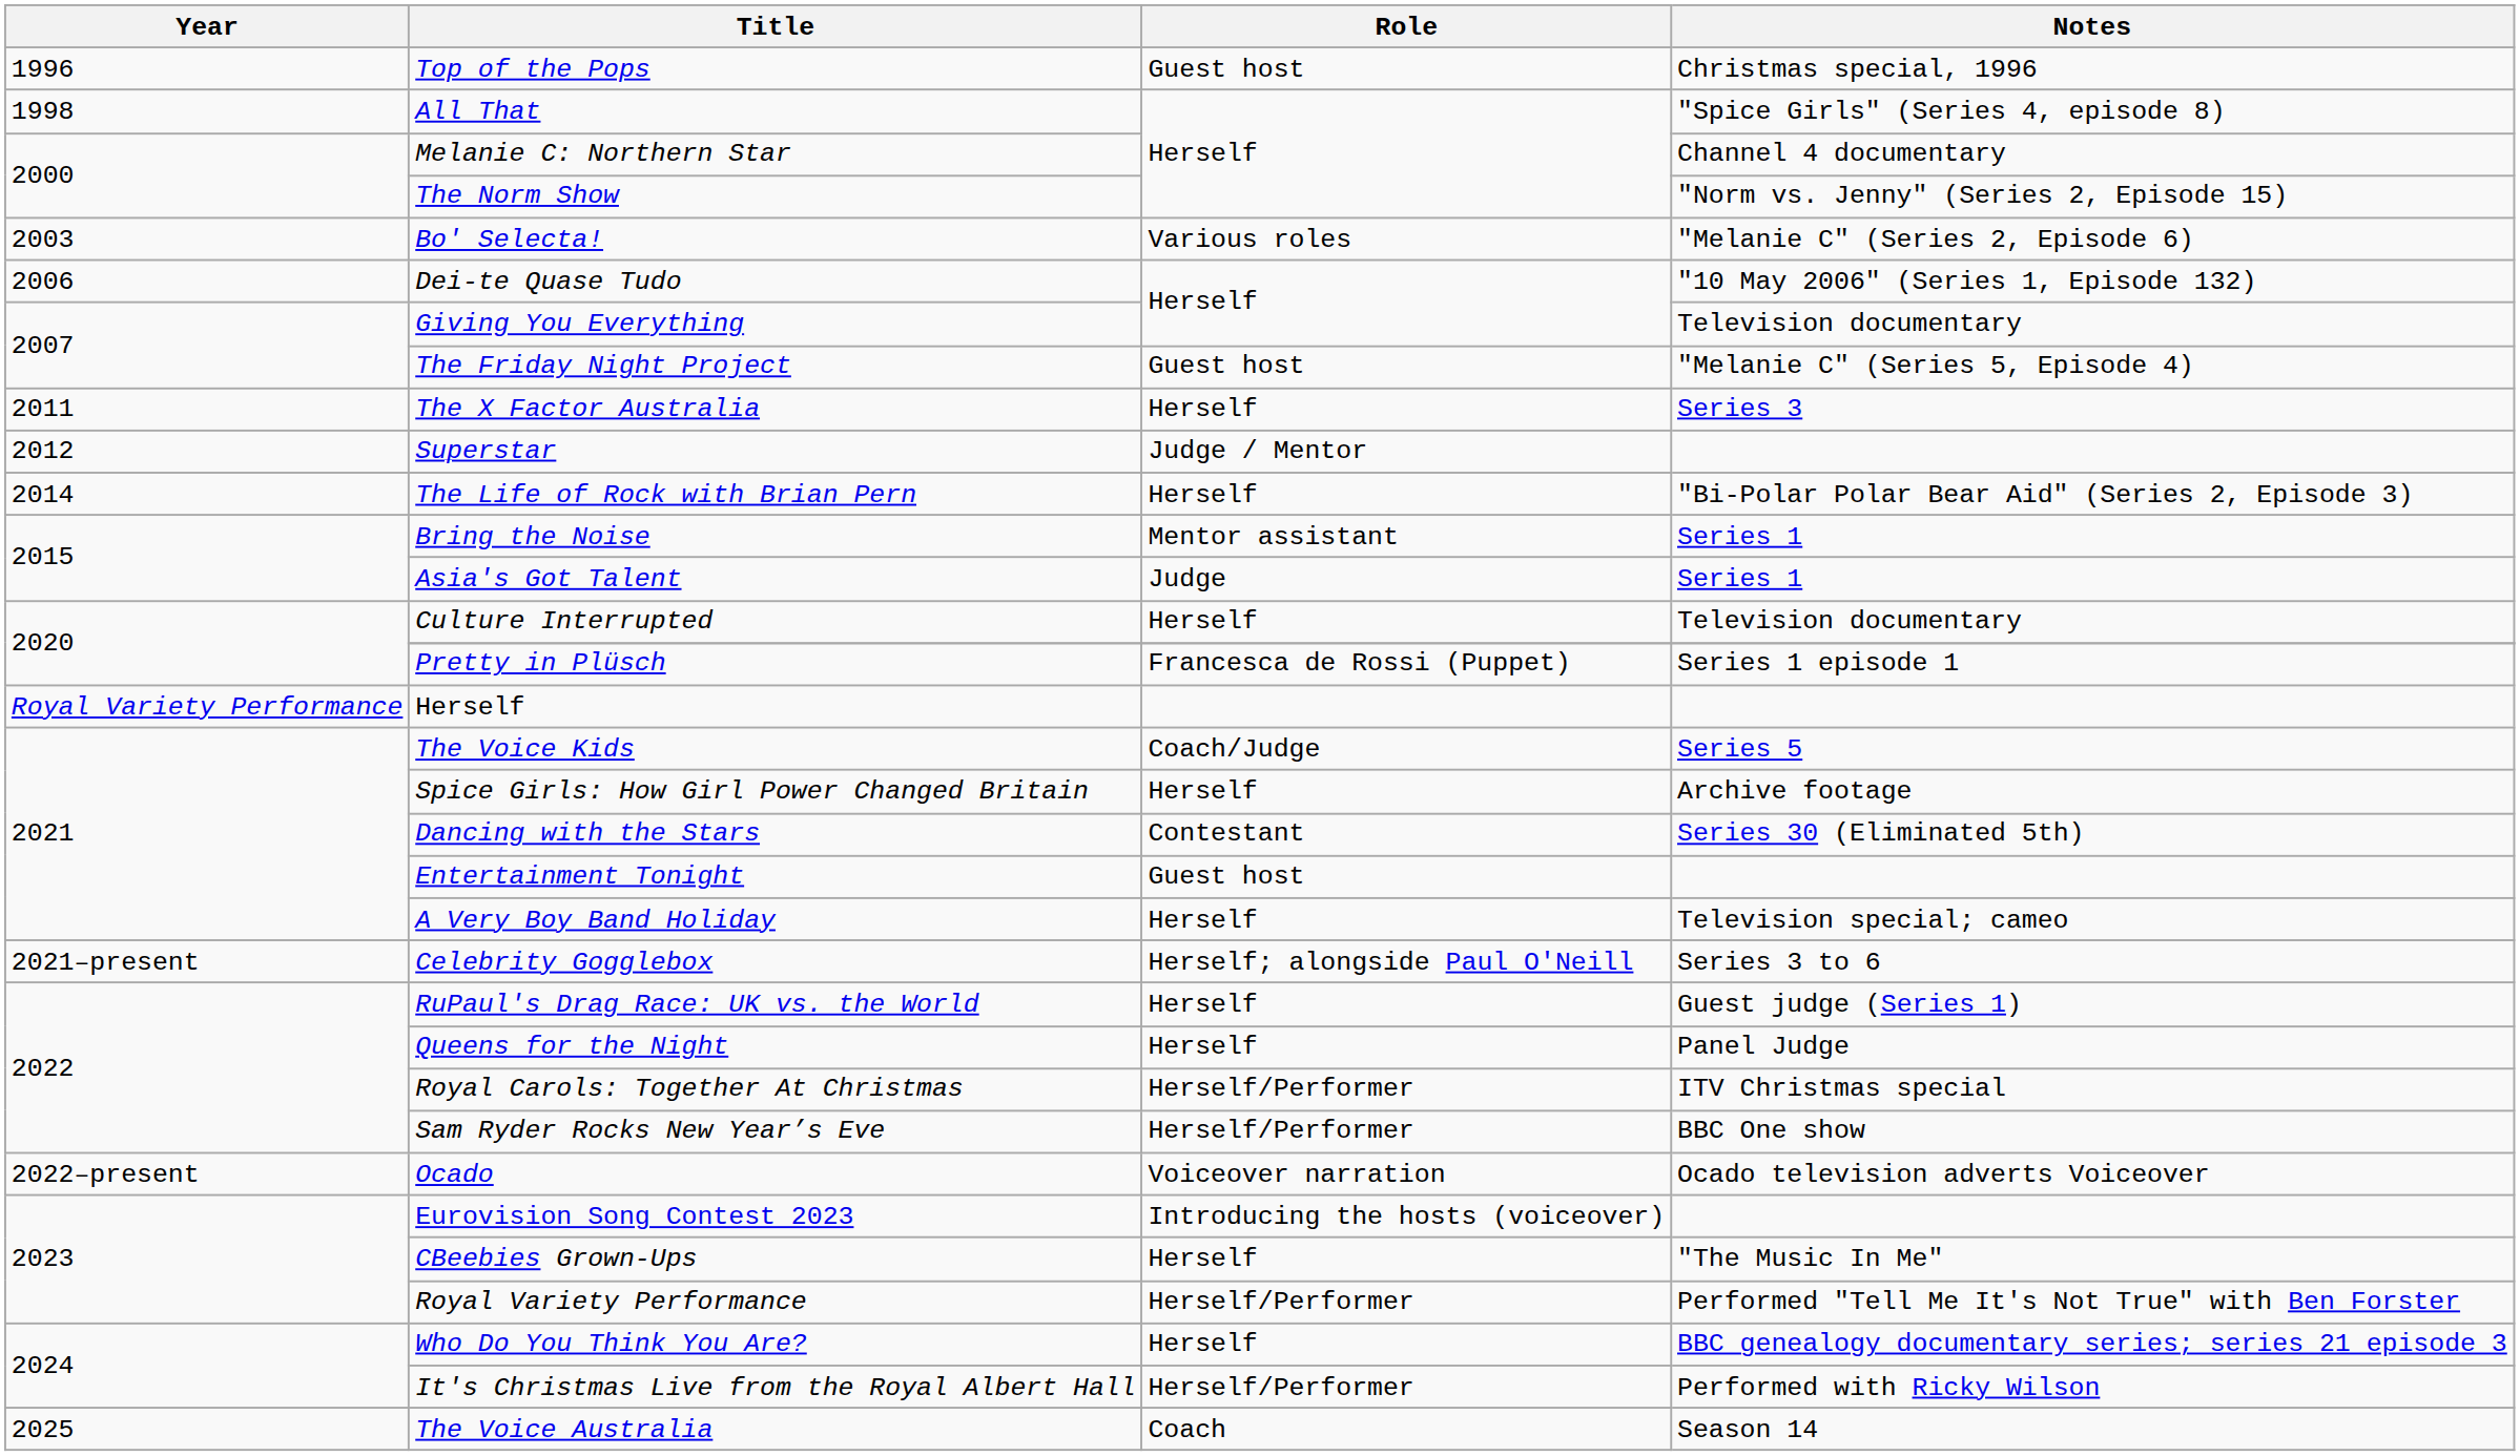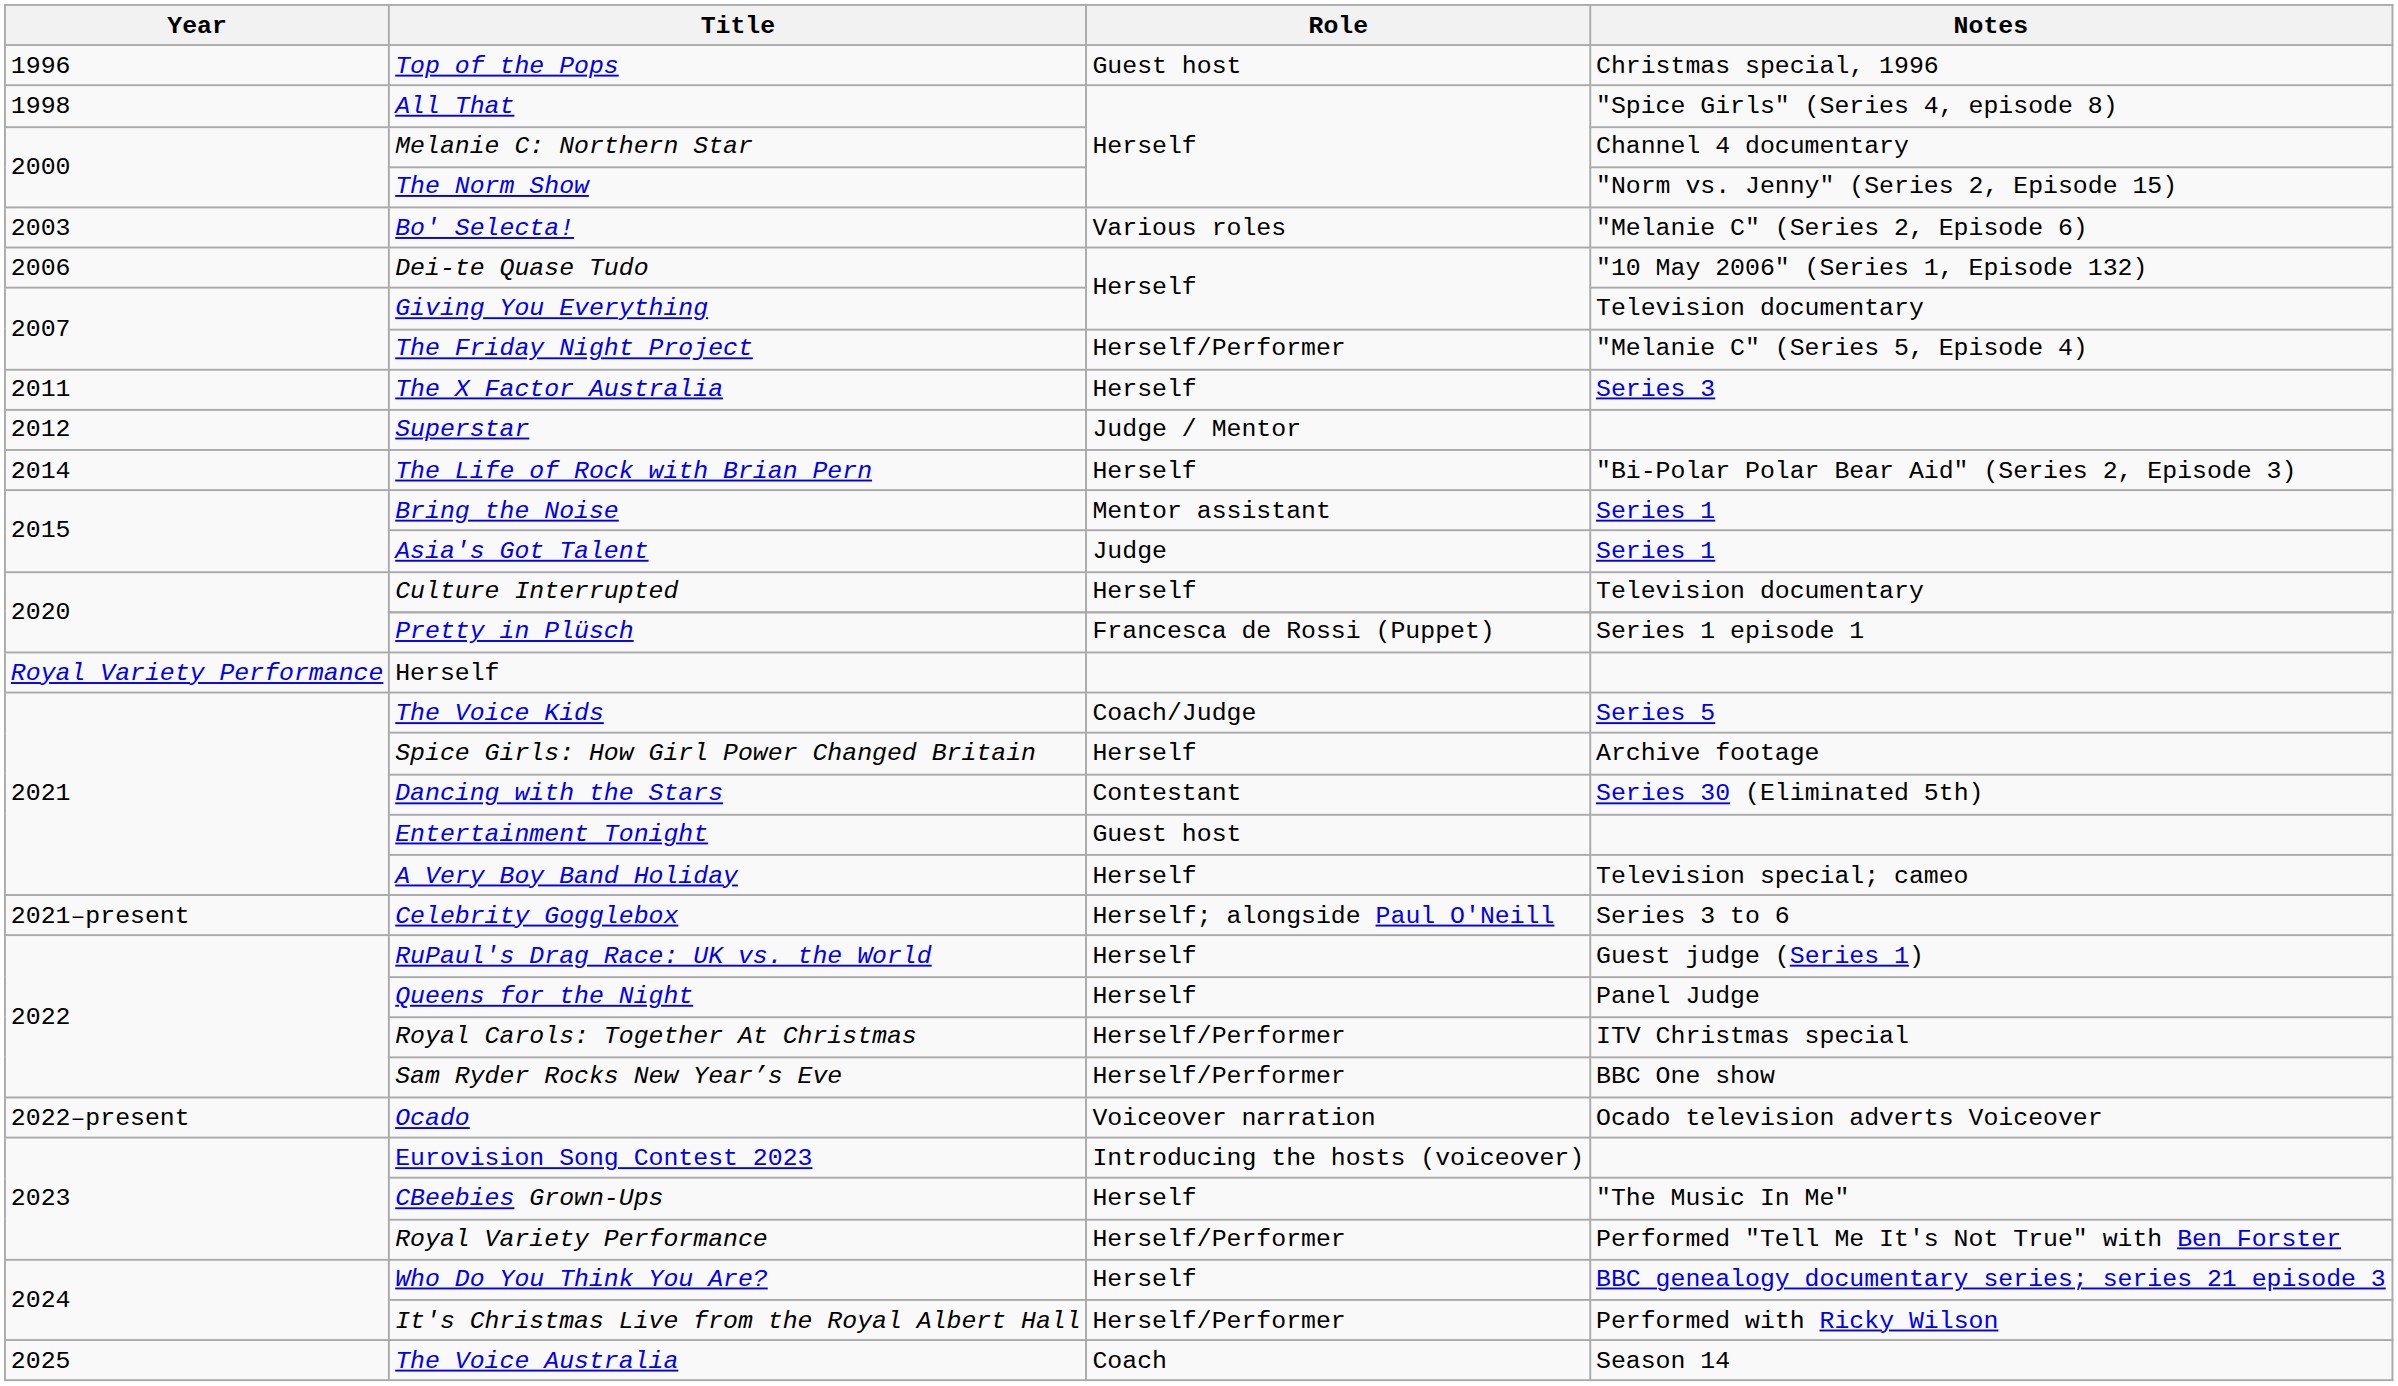 <table class="wikitable sortable">
 <tr>
 <th>Year</th>
 <th>Title</th>
 <th>Role</th>
 <th class="unsortable">Notes</th>
 </tr>
 <tr>
 <td>1996</td>
 <td><em><a href='#'>Top of the Pops</a></em></td>
 <td>Guest host</td>
 <td>Christmas special, 1996</td>
 </tr>
 <tr>
 <td>1998</td>
 <td><em><a href='#'>All That</a></em></td>
 <td rowspan="3">Herself</td>
 <td>"Spice Girls" (Series 4, episode 8)</td>
 </tr>
 <tr>
 <td rowspan="2">2000</td>
 <td><em>Melanie C: Northern Star</em></td>
 <td>Channel 4 documentary</td>
 </tr>
 <tr>
 <td><em><a href='#'>The Norm Show</a></em></td>
 <td>"Norm vs. Jenny" (Series 2, Episode 15)</td>
 </tr>
 <tr>
 <td>2003</td>
 <td><em><a href='#'>Bo' Selecta!</a></em></td>
 <td>Various roles</td>
 <td>"Melanie C" (Series 2, Episode 6)</td>
 </tr>
 <tr>
 <td>2006</td>
 <td><em>Dei-te Quase Tudo</em></td>
 <td rowspan="2">Herself</td>
 <td>"10 May 2006" (Series 1, Episode 132)</td>
 </tr>
 <tr>
 <td rowspan="2">2007</td>
 <td><em><a href='#'>Giving You Everything</a></em></td>
 <td>Television documentary</td>
 </tr>
 <tr>
 <td><em><a href='#'>The Friday Night Project</a></em></td>
-<td>Guest host</td>
+<td>Herself/Performer</td>
 <td>"Melanie C" (Series 5, Episode 4)</td>
 </tr>
 <tr>
 <td>2011</td>
 <td><em><a href='#'>The X Factor Australia</a></em></td>
 <td>Herself</td>
 <td><a href='#'>Series 3</a></td>
 </tr>
 <tr>
 <td>2012</td>
 <td><em><a href='#'>Superstar</a></em></td>
 <td>Judge / Mentor</td>
 <td></td>
 </tr>
 <tr>
 <td>2014</td>
 <td><em><a href='#'>The Life of Rock with Brian Pern</a></em></td>
 <td>Herself</td>
 <td>"Bi-Polar Polar Bear Aid" (Series 2, Episode 3)</td>
 </tr>
 <tr>
 <td rowspan="2">2015</td>
 <td><em><a href='#'>Bring the Noise</a></em></td>
 <td>Mentor assistant</td>
 <td><a href='#'>Series 1</a></td>
 </tr>
 <tr>
 <td><em><a href='#'>Asia's Got Talent</a></em></td>
 <td>Judge</td>
 <td><a href='#'>Series 1</a></td>
 </tr>
 <tr>
 <td rowspan="3">2020</td>
 <td><em>Culture Interrupted</em></td>
 <td>Herself</td>
 <td>Television documentary</td>
 </tr>
 <tr>
 </tr>
 <tr>
 <td><em><a href='#'>Pretty in Plüsch</a></em></td>
 <td>Francesca de Rossi (Puppet)</td>
 <td>Series 1 episode 1</td>
 </tr>
 <tr>
 <td><em><a href='#'>Royal Variety Performance</a></em></td>
 <td>Herself</td>
 <td></td>
 </tr>
 <tr>
 <td rowspan="5">2021</td>
 <td><em><a href='#'>The Voice Kids</a></em></td>
 <td>Coach/Judge</td>
 <td><a href='#'>Series 5</a></td>
 </tr>
 <tr>
 <td><em>Spice Girls: How Girl Power Changed Britain</em></td>
 <td>Herself</td>
 <td>Archive footage</td>
 </tr>
 <tr>
 <td><a href='#'><em>Dancing with the Stars</em></a></td>
 <td>Contestant</td>
 <td><a href='#'>Series 30</a> (Eliminated 5th)</td>
 </tr>
 <tr>
 <td><em><a href='#'>Entertainment Tonight</a></em></td>
 <td>Guest host</td>
 <td></td>
 </tr>
 <tr>
 <td><em><a href='#'>A Very Boy Band Holiday</a></em></td>
 <td>Herself</td>
 <td>Television special; cameo</td>
 </tr>
 <tr>
 <td>2021–present</td>
 <td><em><a href='#'>Celebrity Gogglebox</a></em></td>
 <td>Herself; alongside <a href='#'>Paul O'Neill</a></td>
 <td>Series 3 to 6</td>
 </tr>
 <tr>
 <td rowspan="4">2022</td>
 <td><em><a href='#'>RuPaul's Drag Race: UK vs. the World</a></em></td>
 <td>Herself</td>
 <td>Guest judge (<a href='#'>Series 1</a>)</td>
 </tr>
 <tr>
 <td><em><a href='#'>Queens for the Night</a></em></td>
 <td>Herself</td>
 <td>Panel Judge</td>
 </tr>
 <tr>
 <td><em>Royal Carols: Together At Christmas</em></td>
 <td>Herself/Performer</td>
 <td>ITV Christmas special</td>
 </tr>
 <tr>
 <td><em>Sam Ryder Rocks New Year’s Eve</em></td>
 <td>Herself/Performer</td>
 <td>BBC One show</td>
 </tr>
 <tr>
 <td>2022–present</td>
 <td><em><a href='#'>Ocado</a></em></td>
 <td>Voiceover narration</td>
 <td>Ocado television adverts Voiceover</td>
 </tr>
 <tr>
 <td rowspan="3">2023</td>
 <td><a href='#'>Eurovision Song Contest 2023</a></td>
 <td>Introducing the hosts (voiceover)</td>
 <td></td>
 </tr>
 <tr>
 <td><em><a href='#'>CBeebies</a> Grown-Ups</em></td>
 <td>Herself</td>
 <td>"The Music In Me"</td>
 </tr>
 <tr>
 <td><em>Royal Variety Performance</em></td>
 <td>Herself/Performer</td>
 <td>Performed "Tell Me It's Not True" with <a href='#'>Ben Forster</a></td>
 </tr>
 <tr>
 <td rowspan="2">2024</td>
 <td><em><a href='#'>Who Do You Think You Are?</a></em></td>
 <td>Herself</td>
 <td><a href='#'>BBC genealogy documentary series; series 21 episode 3</a></td>
 </tr>
 <tr>
 <td><em>It's Christmas Live from the Royal Albert Hall</em></td>
 <td>Herself/Performer</td>
 <td>Performed with <a href='#'>Ricky Wilson</a></td>
 </tr>
 <tr>
 <td>2025</td>
 <td><em><a href='#'>The Voice Australia</a></em></td>
 <td>Coach</td>
 <td>Season 14</td>
 </tr>
 </table>
